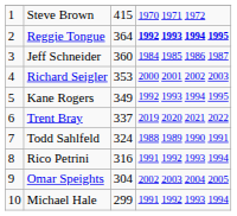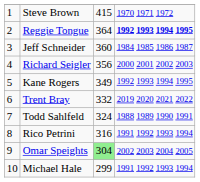 <table class="wikitable">
 <tr>
 </tr>
 <tr>
 <td>1</td>
 <td>Steve Brown</td>
 <td>415</td>
 <td style="font-size:80%;"><a href='#'>1970</a> <a href='#'>1971</a> <a href='#'>1972</a></td>
 </tr>
 <tr>
 <td>2</td>
 <td><a href='#'>Reggie Tongue</a></td>
 <td>364</td>
 <td style="font-size:80%;"><strong><a href='#'>1992</a> <a href='#'>1993</a> <a href='#'>1994</a> <a href='#'>1995</a></strong></td>
 </tr>
 <tr>
 <td>3</td>
 <td>Jeff Schneider</td>
 <td>360</td>
 <td style="font-size:80%;"><a href='#'>1984</a> <a href='#'>1985</a> <a href='#'>1986</a> <a href='#'>1987</a></td>
 </tr>
 <tr>
 <td>4</td>
 <td><a href='#'>Richard Seigler</a></td>
-<td>353</td>
+<td>356</td>
 <td style="font-size:80%;"><a href='#'>2000</a> <a href='#'>2001</a> <a href='#'>2002</a> <a href='#'>2003</a></td>
 </tr>
 <tr>
 <td>5</td>
 <td>Kane Rogers</td>
 <td>349</td>
 <td style="font-size:80%;"><a href='#'>1992</a> <a href='#'>1993</a> <a href='#'>1994</a> <a href='#'>1995</a></td>
 </tr>
 <tr>
 <td>6</td>
 <td><a href='#'>Trent Bray</a></td>
-<td>337</td>
+<td>332</td>
 <td style="font-size:80%;"><a href='#'>2019</a> <a href='#'>2020</a> <a href='#'>2021</a> <a href='#'>2022</a></td>
 </tr>
 <tr>
 <td>7</td>
 <td>Todd Sahlfeld</td>
 <td>324</td>
 <td style="font-size:80%;"><a href='#'>1988</a> <a href='#'>1989</a> <a href='#'>1990</a> <a href='#'>1991</a></td>
 </tr>
 <tr>
 <td>8</td>
 <td>Rico Petrini</td>
 <td>316</td>
 <td style="font-size:80%;"><a href='#'>1991</a> <a href='#'>1992</a> <a href='#'>1993</a> <a href='#'>1994</a></td>
 </tr>
 <tr>
 <td>9</td>
 <td><a href='#'>Omar Speights</a></td>
-<td>304</td>
+<td style="background: lightgreen;">304</td>
 <td style="font-size:80%;"><a href='#'>2002</a> <a href='#'>2003</a> <a href='#'>2004</a> <a href='#'>2005</a></td>
 </tr>
 <tr>
 <td>10</td>
 <td>Michael Hale</td>
 <td>299</td>
 <td style="font-size:80%;"><a href='#'>1991</a> <a href='#'>1992</a> <a href='#'>1993</a> <a href='#'>1994</a></td>
 </tr>
 </table>
